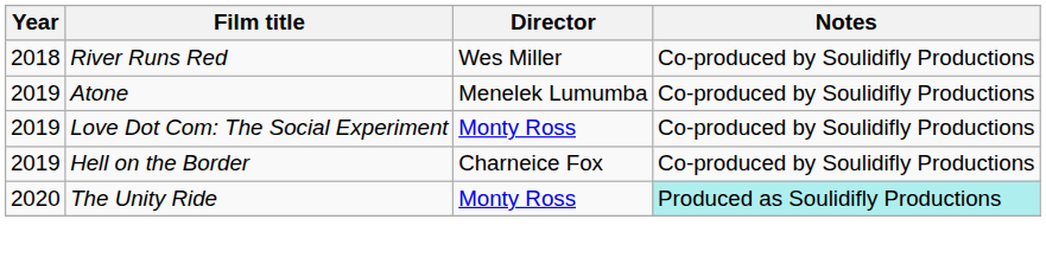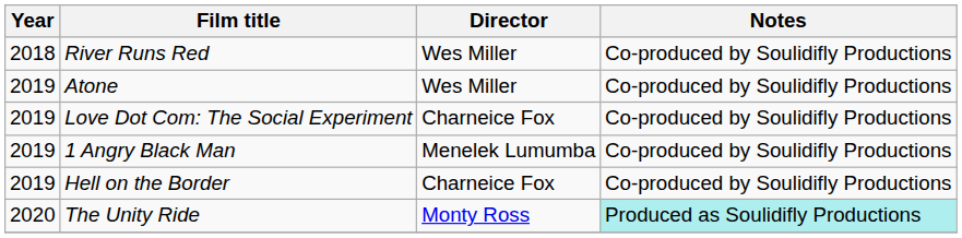 <table class="wikitable">
 <tr style="background:#ccc; text-align:center;">
 <th>Year</th>
 <th>Film title</th>
 <th>Director</th>
 <th>Notes</th>
 </tr>
 <tr>
 <td>2018</td>
 <td><em>River Runs Red</em></td>
 <td>Wes Miller</td>
 <td>Co-produced by Soulidifly Productions</td>
 </tr>
 <tr>
 <td>2019</td>
 <td><em>Atone</em></td>
-<td>Menelek Lumumba</td>
+<td>Wes Miller</td>
 <td>Co-produced by Soulidifly Productions</td>
 </tr>
 <tr>
 <td>2019</td>
 <td><em>Love Dot Com: The Social Experiment</em></td>
-<td><a href='#'>Monty Ross</a></td>
+<td>Charneice Fox</td>
+<td>Co-produced by Soulidifly Productions</td>
+</tr>
+<tr>
+<td>2019</td>
+<td><em>1 Angry Black Man</em></td>
+<td>Menelek Lumumba</td>
 <td>Co-produced by Soulidifly Productions</td>
 </tr>
 <tr>
 <td>2019</td>
 <td><em>Hell on the Border</em></td>
 <td>Charneice Fox</td>
 <td>Co-produced by Soulidifly Productions</td>
 </tr>
 <tr>
 <td>2020</td>
 <td><em>The Unity Ride</em></td>
 <td><a href='#'>Monty Ross</a></td>
 <td style="background: paleturquoise;">Produced as Soulidifly Productions</td>
 </tr>
 <tr>
 </tr>
 </table>
